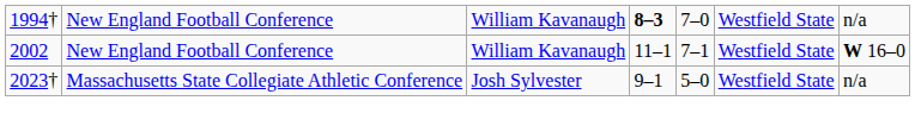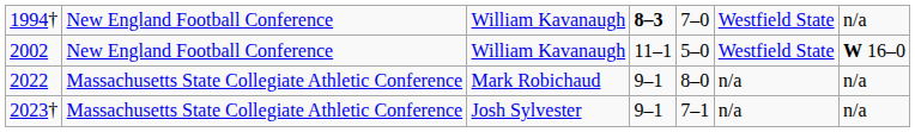 <table class="wikitable">
 <tr>
 </tr>
 <tr>
 <td><a href='#'>1994</a>†</td>
 <td><a href='#'>New England Football Conference</a></td>
 <td><a href='#'>William Kavanaugh</a></td>
 <td><strong>8–3</strong></td>
 <td>7–0</td>
 <td><a href='#'>Westfield State</a></td>
 <td>n/a</td>
 </tr>
 <tr>
 <td><a href='#'>2002</a></td>
 <td><a href='#'>New England Football Conference</a></td>
 <td><a href='#'>William Kavanaugh</a></td>
 <td>11–1</td>
-<td>7–1</td>
+<td>5–0</td>
 <td><a href='#'>Westfield State</a></td>
 <td><strong>W</strong> 16–0</td>
+</tr>
+<tr>
+<td><a href='#'>2022</a></td>
+<td><a href='#'>Massachusetts State Collegiate Athletic Conference</a></td>
+<td><a href='#'>Mark Robichaud</a></td>
+<td>9–1</td>
+<td>8–0</td>
+<td>n/a</td>
+<td>n/a</td>
 </tr>
 <tr>
 <td><a href='#'>2023</a>†</td>
 <td><a href='#'>Massachusetts State Collegiate Athletic Conference</a></td>
 <td><a href='#'>Josh Sylvester</a></td>
 <td>9–1</td>
-<td>5–0</td>
-<td><a href='#'>Westfield State</a></td>
+<td>7–1</td>
+<td>n/a</td>
 <td>n/a</td>
 </tr>
 </table>
